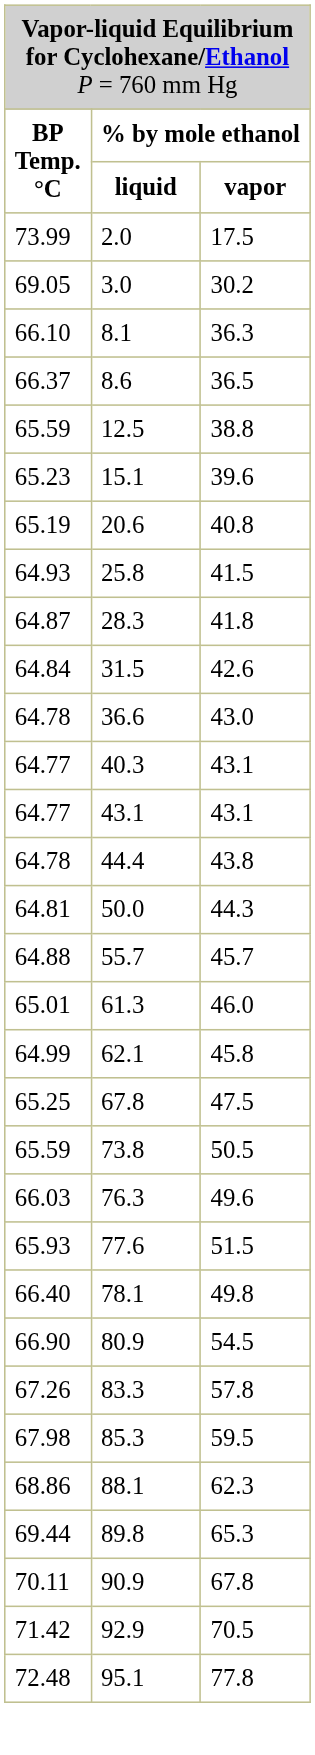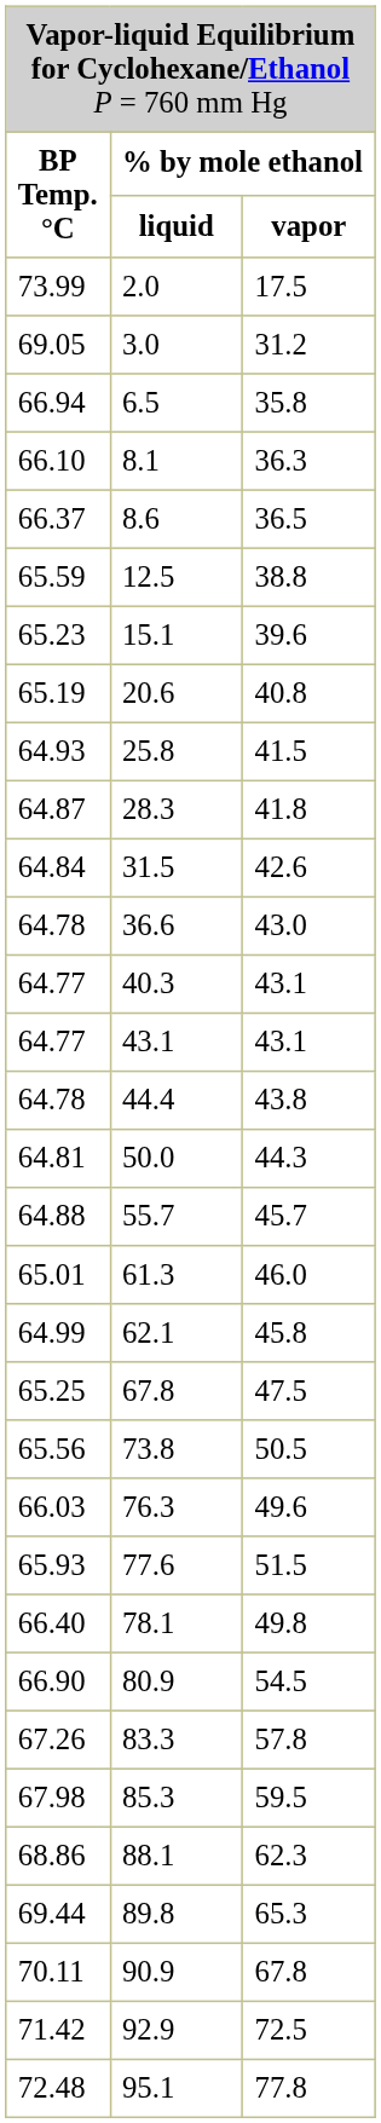 <table border="1" cellspacing="0" cellpadding="6" style="float:left; margin:0.5em 1em 0.5em 0;border-collapse: collapse; border-color: #C0C090;">
 <tr>
 <td bgcolor="#D0D0D0" align="center" colspan="3"><strong>Vapor-liquid Equilibrium<br>for Cyclohexane/<a href='#'>Ethanol</a></strong><br><em>P</em> = 760 mm Hg</td>
 </tr>
 <tr>
 <th rowspan="2">BP<br>Temp.<br>°C</th>
 <th colspan="2">% by mole ethanol</th>
 </tr>
 <tr>
 <th>liquid</th>
 <th>vapor</th>
 </tr>
 <tr>
 <td>73.99</td>
 <td>2.0</td>
 <td>17.5</td>
 </tr>
 <tr>
 <td>69.05</td>
 <td>3.0</td>
-<td>30.2</td>
+<td>31.2</td>
+</tr>
+<tr>
+<td>66.94</td>
+<td>6.5</td>
+<td>35.8</td>
 </tr>
 <tr>
 <td>66.10</td>
 <td>8.1</td>
 <td>36.3</td>
 </tr>
 <tr>
 <td>66.37</td>
 <td>8.6</td>
 <td>36.5</td>
 </tr>
 <tr>
 <td>65.59</td>
 <td>12.5</td>
 <td>38.8</td>
 </tr>
 <tr>
 <td>65.23</td>
 <td>15.1</td>
 <td>39.6</td>
 </tr>
 <tr>
 <td>65.19</td>
 <td>20.6</td>
 <td>40.8</td>
 </tr>
 <tr>
 <td>64.93</td>
 <td>25.8</td>
 <td>41.5</td>
 </tr>
 <tr>
 <td>64.87</td>
 <td>28.3</td>
 <td>41.8</td>
 </tr>
 <tr>
 <td>64.84</td>
 <td>31.5</td>
 <td>42.6</td>
 </tr>
 <tr>
 <td>64.78</td>
 <td>36.6</td>
 <td>43.0</td>
 </tr>
 <tr>
 <td>64.77</td>
 <td>40.3</td>
 <td>43.1</td>
 </tr>
 <tr>
 <td>64.77</td>
 <td>43.1</td>
 <td>43.1</td>
 </tr>
 <tr>
 <td>64.78</td>
 <td>44.4</td>
 <td>43.8</td>
 </tr>
 <tr>
 <td>64.81</td>
 <td>50.0</td>
 <td>44.3</td>
 </tr>
 <tr>
 <td>64.88</td>
 <td>55.7</td>
 <td>45.7</td>
 </tr>
 <tr>
 <td>65.01</td>
 <td>61.3</td>
 <td>46.0</td>
 </tr>
 <tr>
 <td>64.99</td>
 <td>62.1</td>
 <td>45.8</td>
 </tr>
 <tr>
 <td>65.25</td>
 <td>67.8</td>
 <td>47.5</td>
 </tr>
 <tr>
-<td>65.59</td>
+<td>65.56</td>
 <td>73.8</td>
 <td>50.5</td>
 </tr>
 <tr>
 <td>66.03</td>
 <td>76.3</td>
 <td>49.6</td>
 </tr>
 <tr>
 <td>65.93</td>
 <td>77.6</td>
 <td>51.5</td>
 </tr>
 <tr>
 <td>66.40</td>
 <td>78.1</td>
 <td>49.8</td>
 </tr>
 <tr>
 <td>66.90</td>
 <td>80.9</td>
 <td>54.5</td>
 </tr>
 <tr>
 <td>67.26</td>
 <td>83.3</td>
 <td>57.8</td>
 </tr>
 <tr>
 <td>67.98</td>
 <td>85.3</td>
 <td>59.5</td>
 </tr>
 <tr>
 <td>68.86</td>
 <td>88.1</td>
 <td>62.3</td>
 </tr>
 <tr>
 <td>69.44</td>
 <td>89.8</td>
 <td>65.3</td>
 </tr>
 <tr>
 <td>70.11</td>
 <td>90.9</td>
 <td>67.8</td>
 </tr>
 <tr>
 <td>71.42</td>
 <td>92.9</td>
-<td>70.5</td>
+<td>72.5</td>
 </tr>
 <tr>
 <td>72.48</td>
 <td>95.1</td>
 <td>77.8</td>
 </tr>
 <tr>
 </tr>
 </table>
